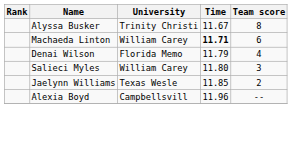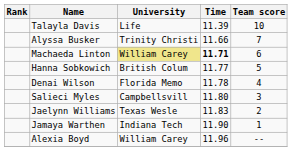 <table class="wikitable sortable" style="text-align:center">
 <tr>
 <th>Rank</th>
 <th>Name</th>
 <th>University</th>
 <th>Time</th>
 <th>Team score</th>
 </tr>
 <tr>
 <td></td>
+<td align=left>Talayla Davis</td>
+<td align="left">Life</td>
+<td>11.39</td>
+<td>10</td>
+</tr>
+<tr>
+<td></td>
 <td align=left>Alyssa Busker</td>
 <td align="left">Trinity Christi</td>
-<td>11.67</td>
-<td>8</td>
+<td>11.66</td>
+<td>7</td>
 </tr>
 <tr>
 <td></td>
 <td align=left>Machaeda Linton</td>
-<td align="left">William Carey</td>
+<td align="left" style="background: khaki;">William Carey</td>
 <td><strong>11.71</strong></td>
 <td>6</td>
 </tr>
 <tr>
 <td></td>
+<td align=left>Hanna Sobkowich</td>
+<td align="left">British Colum</td>
+<td>11.77</td>
+<td>5</td>
+</tr>
+<tr>
+<td></td>
 <td align=left>Denai Wilson</td>
 <td align="left">Florida Memo</td>
-<td>11.79</td>
+<td>11.78</td>
 <td>4</td>
 </tr>
 <tr>
 <td></td>
 <td align=left>Salieci Myles</td>
-<td align="left">William Carey</td>
+<td align="left">Campbellsvill</td>
 <td>11.80</td>
 <td>3</td>
 </tr>
 <tr>
 <td></td>
 <td align=left>Jaelynn Williams</td>
 <td align="left">Texas Wesle</td>
-<td>11.85</td>
+<td>11.83</td>
 <td>2</td>
 </tr>
 <tr>
 <td></td>
+<td align="left">Jamaya Warthen</td>
+<td align="left">Indiana Tech</td>
+<td>11.90</td>
+<td>1</td>
+</tr>
+<tr>
+<td></td>
 <td align="left">Alexia Boyd</td>
-<td align="left">Campbellsvill</td>
+<td align="left">William Carey</td>
 <td>11.96</td>
 <td>--</td>
 </tr>
 <tr>
 </tr>
 </table>
